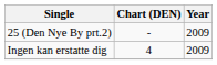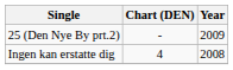 <table class="wikitable">
 <tr>
 <th>Single</th>
 <th>Chart (DEN)</th>
 <th>Year</th>
 </tr>
 <tr>
 <td>25 (Den Nye By prt.2)</td>
 <td align="center">-</td>
 <td>2009</td>
 </tr>
 <tr>
 <td>Ingen kan erstatte dig</td>
 <td align="center">4</td>
-<td>2009</td>
+<td>2008</td>
 </tr>
 <tr>
 </tr>
 </table>
